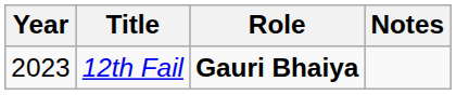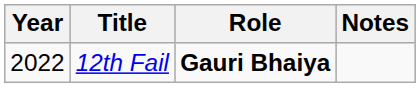 <table class="wikitable plainrowheaders sortable">
 <tr>
 <th>Year</th>
 <th>Title</th>
 <th>Role</th>
 <th>Notes</th>
 </tr>
 <tr>
-<td>2023</td>
+<td>2022</td>
 <td><em><a href='#'>12th Fail</a></em></td>
 <td><strong>Gauri Bhaiya</strong></td>
 <td></td>
 </tr>
 </table>
